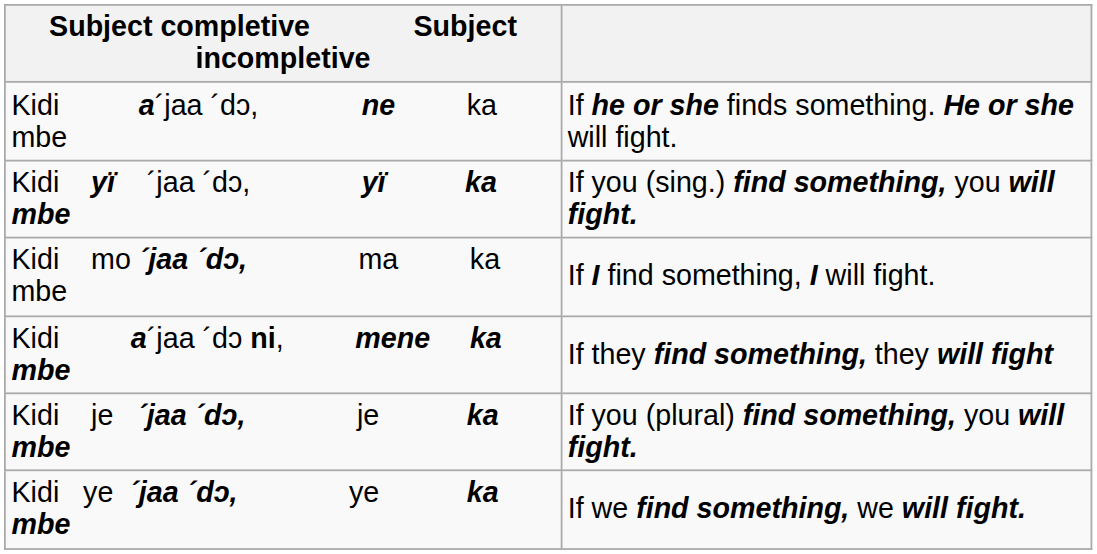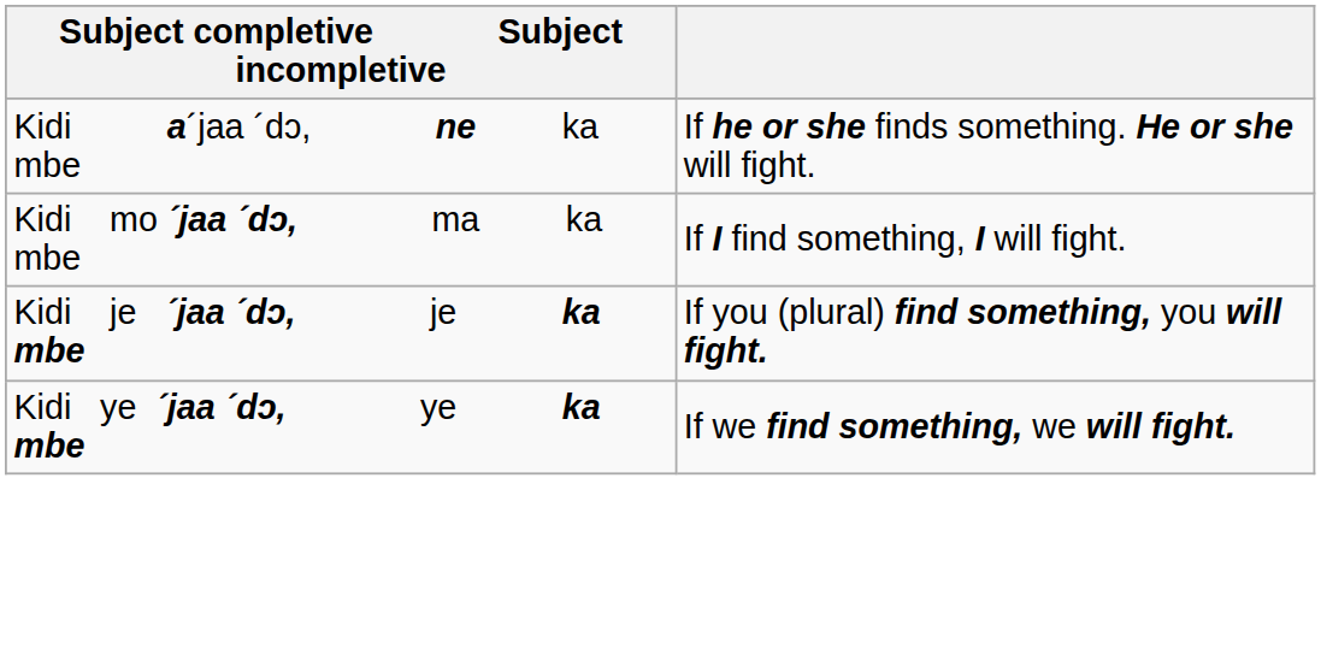 <table class="wikitable">
 <tr>
 <th>Subject completive             Subject incompletive</th>
 <th></th>
 </tr>
 <tr>
 <td>Kidi <strong><em>         a</em></strong>´jaa  ´dɔ,             <strong><em>ne        </em></strong> ka  mbe</td>
 <td>If <strong><em>he or she</em></strong>  finds something. <strong><em>He or she</em></strong> will fight.</td>
 </tr>
 <tr>
-<td>Kidi    <strong><em>yï    </em></strong>´jaa ´dɔ,              <strong><em>yï<em>          <strong>ka  mbe</td>
-<td>If </em></strong>you (sing.)<strong><em>  find something, </em></strong>you<strong><em> will fight.</td>
-</tr>
-<tr>
 <td>Kidi    </em></strong>mo<strong><em> ´jaa ´dɔ,              </em></strong>ma</em>        </strong> ka  mbe</td>
 <td>If <strong><em>I</em></strong> find something,  <strong><em>I</em></strong> will fight.</td>
-</tr>
-<tr>
-<td>Kidi         <strong><em>a</em></strong>´jaa ´dɔ <strong>ni</strong>,         <strong><em>mene<em>    <strong> k</strong>a<strong> mbe</td>
-<td>If </em></strong>they<strong><em> find  something, </em></strong>they<strong><em> will fight</td>
 </tr>
 <tr>
 <td>Kidi    </em></strong>je   <strong><em>´jaa ´dɔ,              </em></strong>je          <strong><em> ka  mbe</td>
 <td>If </em></strong>you (plural)<strong><em>  find something, </em></strong>you<strong><em> will fight.</td>
 </tr>
 <tr>
 <td>Kidi   </em></strong>ye    <strong><em>´jaa ´dɔ,              </em></strong>ye           <strong><em>ka mbe</td>
 <td>If </em></strong>we<strong><em> find  something, </em></strong>we<strong><em> will fight.</td>
 </tr>
 </table>
